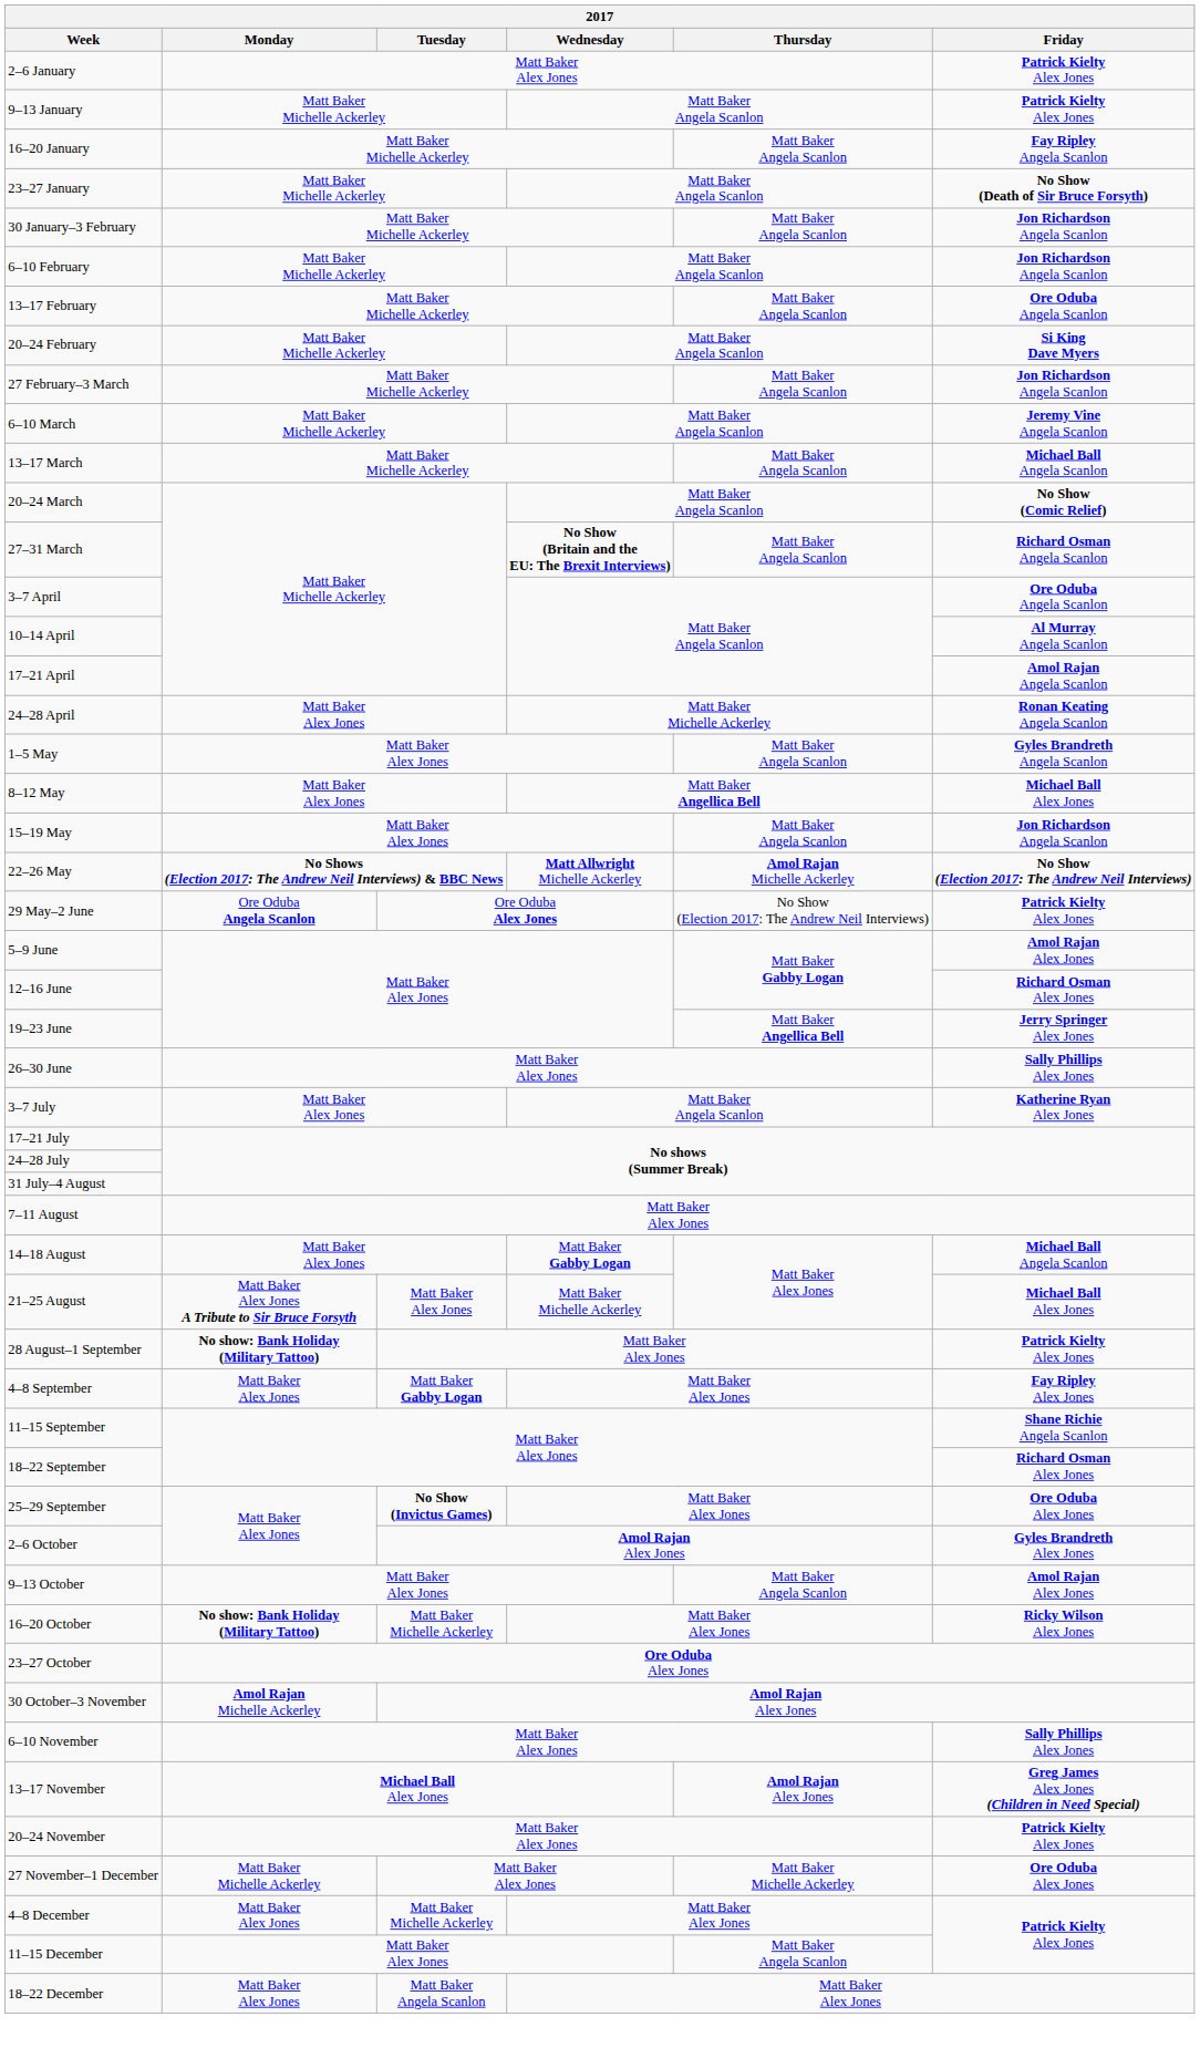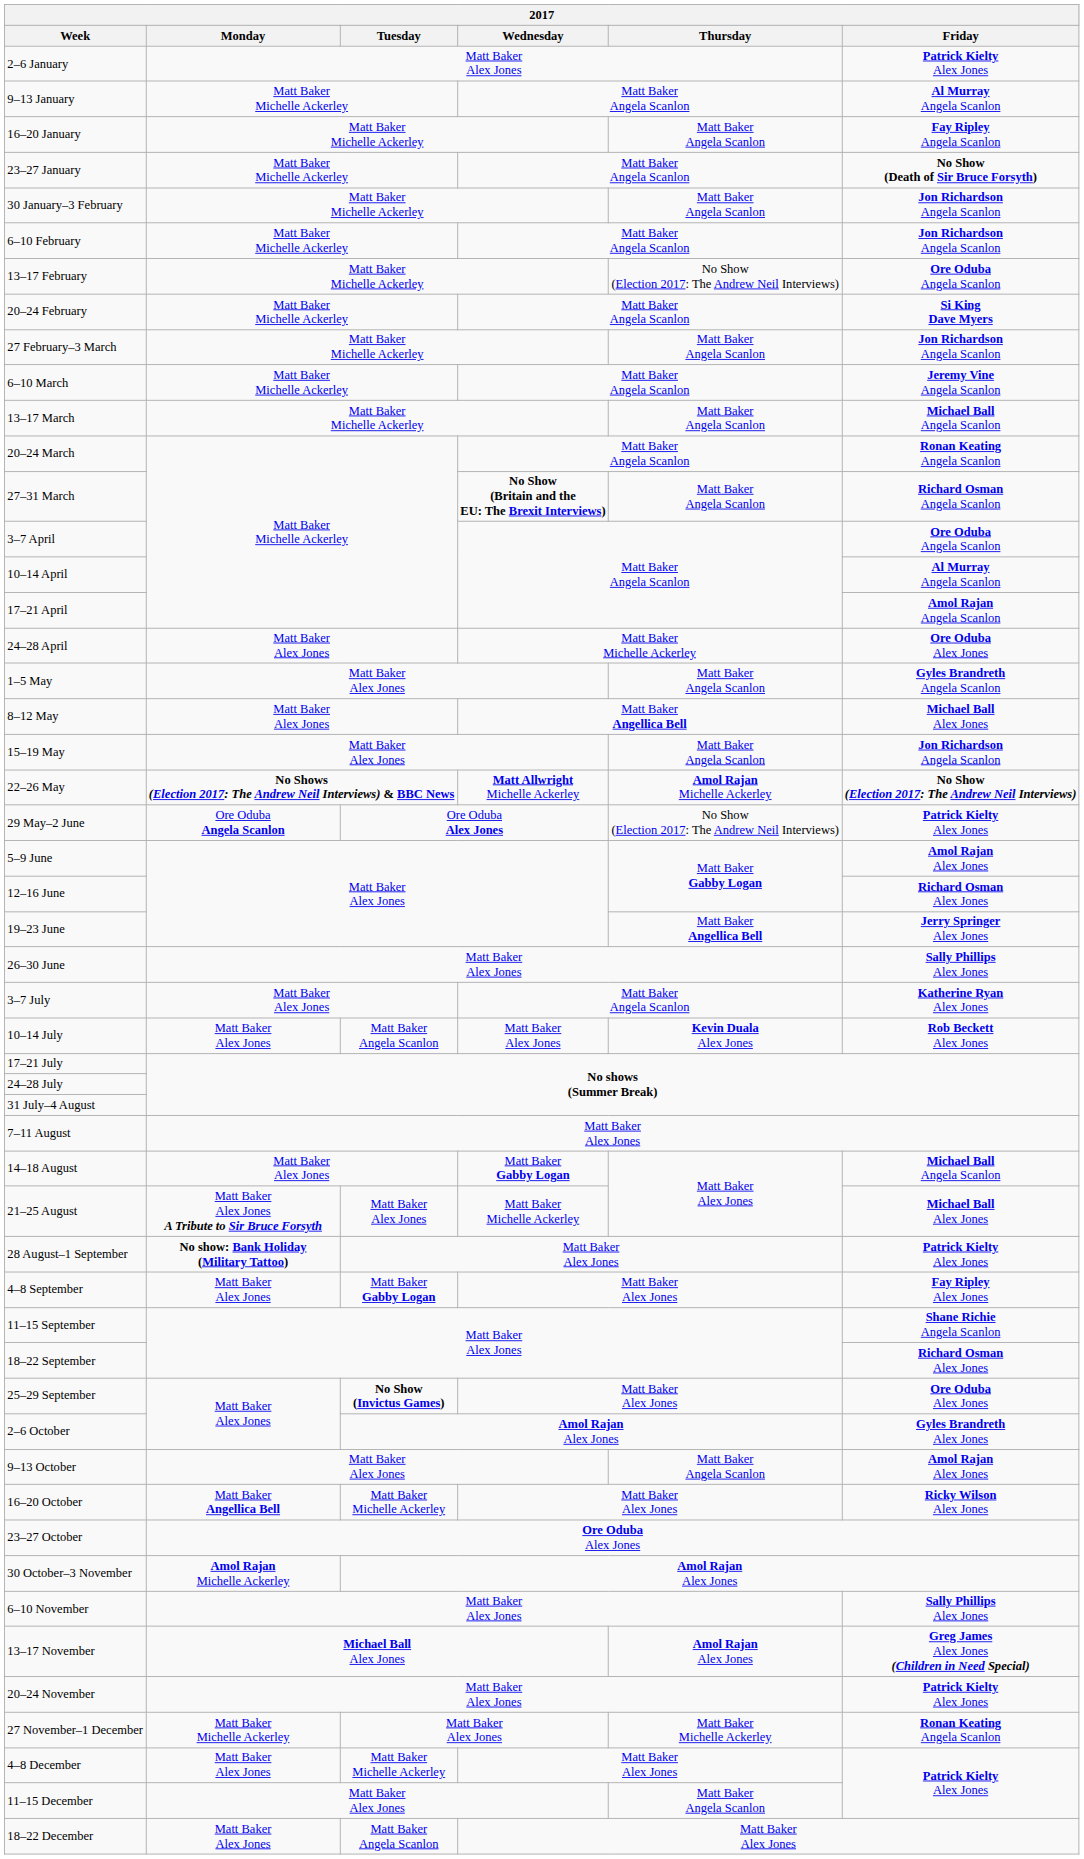 <table class="wikitable mw-collapsible" style="border:1px #aaa solid; font-size:90%;">
 <tr style="text-align:center; background:#b0c4de;">
 <th colspan=6>2017</th>
 </tr>
 <tr>
 <th>Week</th>
 <th>Monday</th>
 <th>Tuesday</th>
 <th>Wednesday</th>
 <th>Thursday</th>
 <th>Friday</th>
 </tr>
 <tr>
 <td>2–6 January</td>
 <td colspan="4" style="text-align:center;"><a href='#'>Matt Baker</a><br><a href='#'>Alex Jones</a></td>
 <td style="text-align:center;"><strong><a href='#'>Patrick Kielty</a></strong><br><a href='#'>Alex Jones</a></td>
 </tr>
 <tr>
 <td>9–13 January</td>
 <td colspan="2" style="text-align:center;"><a href='#'>Matt Baker</a><br><a href='#'>Michelle Ackerley</a></td>
 <td colspan="2" style="text-align:center;"><a href='#'>Matt Baker</a><br><a href='#'>Angela Scanlon</a></td>
-<td style="text-align:center;"><strong><a href='#'>Patrick Kielty</a></strong><br><a href='#'>Alex Jones</a></td>
+<td style="text-align:center;"><strong><a href='#'>Al Murray</a></strong><br><a href='#'>Angela Scanlon</a></td>
 </tr>
 <tr>
 <td>16–20 January</td>
 <td colspan="3" style="text-align:center;"><a href='#'>Matt Baker</a><br><a href='#'>Michelle Ackerley</a></td>
 <td style="text-align:center;"><a href='#'>Matt Baker</a><br><a href='#'>Angela Scanlon</a></td>
 <td style="text-align:center;"><strong><a href='#'>Fay Ripley</a></strong><br><a href='#'>Angela Scanlon</a></td>
 </tr>
 <tr>
 <td>23–27 January</td>
 <td colspan="2" style="text-align:center;"><a href='#'>Matt Baker</a><br><a href='#'>Michelle Ackerley</a></td>
 <td colspan="2" style="text-align:center;"><a href='#'>Matt Baker</a><br><a href='#'>Angela Scanlon</a></td>
 <td style="text-align:center;"><strong>No Show<br>(Death of <a href='#'>Sir Bruce Forsyth</a>)</strong></td>
 </tr>
 <tr>
 <td>30 January–3 February</td>
 <td colspan="3" style="text-align:center;"><a href='#'>Matt Baker</a><br><a href='#'>Michelle Ackerley</a></td>
 <td style="text-align:center;"><a href='#'>Matt Baker</a><br><a href='#'>Angela Scanlon</a></td>
 <td style="text-align:center;"><strong><a href='#'>Jon Richardson</a></strong><br><a href='#'>Angela Scanlon</a></td>
 </tr>
 <tr>
 <td>6–10 February</td>
 <td colspan="2" style="text-align:center;"><a href='#'>Matt Baker</a><br><a href='#'>Michelle Ackerley</a></td>
 <td colspan="2" style="text-align:center;"><a href='#'>Matt Baker</a><br><a href='#'>Angela Scanlon</a></td>
 <td style="text-align:center;"><strong><a href='#'>Jon Richardson</a></strong><br><a href='#'>Angela Scanlon</a></td>
 </tr>
 <tr>
 <td>13–17 February</td>
 <td colspan="3" style="text-align:center;"><a href='#'>Matt Baker</a><br><a href='#'>Michelle Ackerley</a></td>
-<td style="text-align:center;"><a href='#'>Matt Baker</a><br><a href='#'>Angela Scanlon</a></td>
+<td style="text-align:center;"></strong>No Show<br></em>(<a href='#'>Election 2017</a>: The <a href='#'>Andrew Neil</a> Interviews)</em></strong></td>
 <td style="text-align:center;"><strong><a href='#'>Ore Oduba</a></strong><br><a href='#'>Angela Scanlon</a></td>
 </tr>
 <tr>
 <td>20–24 February</td>
 <td colspan="2" style="text-align:center;"><a href='#'>Matt Baker</a><br><a href='#'>Michelle Ackerley</a></td>
 <td colspan="2" style="text-align:center;"><a href='#'>Matt Baker</a><br><a href='#'>Angela Scanlon</a></td>
 <td style="text-align:center;"><strong><a href='#'>Si King</a><br><a href='#'>Dave Myers</a></strong></td>
 </tr>
 <tr>
 <td>27 February–3 March</td>
 <td colspan="3" style="text-align:center;"><a href='#'>Matt Baker</a><br><a href='#'>Michelle Ackerley</a></td>
 <td style="text-align:center;"><a href='#'>Matt Baker</a><br><a href='#'>Angela Scanlon</a></td>
 <td style="text-align:center;"><strong><a href='#'>Jon Richardson</a></strong><br><a href='#'>Angela Scanlon</a></td>
 </tr>
 <tr>
 <td>6–10 March</td>
 <td colspan="2" style="text-align:center;"><a href='#'>Matt Baker</a><br><a href='#'>Michelle Ackerley</a></td>
 <td colspan="2" style="text-align:center;"><a href='#'>Matt Baker</a><br><a href='#'>Angela Scanlon</a></td>
 <td style="text-align:center;"><strong><a href='#'>Jeremy Vine</a></strong><br><a href='#'>Angela Scanlon</a></td>
 </tr>
 <tr>
 <td>13–17 March</td>
 <td colspan="3" style="text-align:center;"><a href='#'>Matt Baker</a><br><a href='#'>Michelle Ackerley</a></td>
 <td style="text-align:center;"><a href='#'>Matt Baker</a><br><a href='#'>Angela Scanlon</a></td>
 <td style="text-align:center;"><strong><a href='#'>Michael Ball</a></strong><br><a href='#'>Angela Scanlon</a></td>
 </tr>
 <tr>
 <td>20–24 March</td>
 <td rowspan="5" colspan="2" style="text-align:center;"><a href='#'>Matt Baker</a><br><a href='#'>Michelle Ackerley</a></td>
 <td colspan="2" style="text-align:center;"><a href='#'>Matt Baker</a><br><a href='#'>Angela Scanlon</a></td>
-<td style="text-align:center;"><strong>No Show<br>(<a href='#'>Comic Relief</a>)</strong></td>
+<td style="text-align:center;"><strong><a href='#'>Ronan Keating</a></strong><br><a href='#'>Angela Scanlon</a></td>
 </tr>
 <tr>
 <td>27–31 March</td>
 <td style="text-align:center;"><strong>No Show<br>(Britain and the <br> EU: The <a href='#'>Brexit Interviews</a>)</strong></td>
 <td style="text-align:center;"><a href='#'>Matt Baker</a><br><a href='#'>Angela Scanlon</a></td>
 <td style="text-align:center;"><strong><a href='#'>Richard Osman</a></strong><br><a href='#'>Angela Scanlon</a></td>
 </tr>
 <tr>
 <td>3–7 April</td>
 <td rowspan="3" colspan="2" style="text-align:center;"><a href='#'>Matt Baker</a><br><a href='#'>Angela Scanlon</a></td>
 <td style="text-align:center;"><strong><a href='#'>Ore Oduba</a></strong><br><a href='#'>Angela Scanlon</a></td>
 </tr>
 <tr>
 <td>10–14 April</td>
 <td style="text-align:center;"><strong><a href='#'>Al Murray</a></strong><br><a href='#'>Angela Scanlon</a></td>
 </tr>
 <tr>
 <td>17–21 April</td>
 <td style="text-align:center;"><strong><a href='#'>Amol Rajan</a></strong><br><a href='#'>Angela Scanlon</a></td>
 </tr>
 <tr>
 <td>24–28 April</td>
 <td colspan="2" style="text-align:center;"><a href='#'>Matt Baker</a><br><a href='#'>Alex Jones</a></td>
 <td colspan="2" style="text-align:center;"><a href='#'>Matt Baker</a><br><a href='#'>Michelle Ackerley</a></td>
-<td style="text-align:center;"><strong><a href='#'>Ronan Keating</a></strong><br><a href='#'>Angela Scanlon</a></td>
+<td align=center><strong><a href='#'>Ore Oduba</a></strong><br><a href='#'>Alex Jones</a></td>
 </tr>
 <tr>
 <td>1–5 May</td>
 <td colspan="3" style="text-align:center;"><a href='#'>Matt Baker</a><br><a href='#'>Alex Jones</a></td>
 <td style="text-align:center;"><a href='#'>Matt Baker</a><br><a href='#'>Angela Scanlon</a></td>
 <td style="text-align:center;"><strong><a href='#'>Gyles Brandreth</a></strong><br><a href='#'>Angela Scanlon</a></td>
 </tr>
 <tr>
 <td>8–12 May</td>
 <td colspan="2" style="text-align:center;"><a href='#'>Matt Baker</a><br><a href='#'>Alex Jones</a></td>
 <td colspan="2" style="text-align:center;"><a href='#'>Matt Baker</a><br><strong><a href='#'>Angellica Bell</a></strong></td>
 <td style="text-align:center;"><strong><a href='#'>Michael Ball</a></strong><br><a href='#'>Alex Jones</a></td>
 </tr>
 <tr>
 <td>15–19 May</td>
 <td colspan="3" style="text-align:center;"><a href='#'>Matt Baker</a><br><a href='#'>Alex Jones</a></td>
 <td style="text-align:center;"><a href='#'>Matt Baker</a><br><a href='#'>Angela Scanlon</a></td>
 <td style="text-align:center;"><strong><a href='#'>Jon Richardson</a></strong><br><a href='#'>Angela Scanlon</a></td>
 </tr>
 <tr>
 <td>22–26 May</td>
 <td colspan="2" style="text-align:center;"><strong>No Shows<br><em>(<a href='#'>Election 2017</a>: The <a href='#'>Andrew Neil</a> Interviews)</em> & <a href='#'>BBC News</a></strong></td>
 <td style="text-align:center;"><strong><a href='#'>Matt Allwright</a></strong><br><a href='#'>Michelle Ackerley</a></td>
 <td style="text-align:center;"><strong><a href='#'>Amol Rajan</a></strong><br><a href='#'>Michelle Ackerley</a></td>
 <td style="text-align:center;"><strong>No Show<br><em>(<a href='#'>Election 2017</a>: The <a href='#'>Andrew Neil</a> Interviews)<strong><em></td>
 </tr>
 <tr>
 <td>29 May–2 June</td>
 <td style="text-align:center;"></strong><a href='#'>Ore Oduba</a><strong><br><a href='#'>Angela Scanlon</a></td>
 <td colspan="2" style="text-align:center;"></strong><a href='#'>Ore Oduba</a><strong><br><a href='#'>Alex Jones</a></td>
 <td style="text-align:center;"></strong>No Show<br></em>(<a href='#'>Election 2017</a>: The <a href='#'>Andrew Neil</a> Interviews)</em></strong></td>
 <td style="text-align:center;"><strong><a href='#'>Patrick Kielty</a></strong><br><a href='#'>Alex Jones</a></td>
 </tr>
 <tr>
 <td>5–9 June</td>
 <td rowspan="3" colspan="3" style="text-align:center;"><a href='#'>Matt Baker</a><br><a href='#'>Alex Jones</a></td>
 <td rowspan="2" style="text-align:center;"><a href='#'>Matt Baker</a><br><strong><a href='#'>Gabby Logan</a></strong></td>
 <td style="text-align:center;"><strong><a href='#'>Amol Rajan</a></strong><br><a href='#'>Alex Jones</a></td>
 </tr>
 <tr>
 <td>12–16 June</td>
 <td style="text-align:center;"><strong><a href='#'>Richard Osman</a></strong><br><a href='#'>Alex Jones</a></td>
 </tr>
 <tr>
 <td>19–23 June</td>
 <td style="text-align:center;"><a href='#'>Matt Baker</a><br><strong><a href='#'>Angellica Bell</a></strong></td>
 <td style="text-align:center;"><strong><a href='#'>Jerry Springer</a></strong><br><a href='#'>Alex Jones</a></td>
 </tr>
 <tr>
 <td>26–30 June</td>
 <td colspan="4" style="text-align:center;"><a href='#'>Matt Baker</a><br><a href='#'>Alex Jones</a></td>
 <td style="text-align:center;"><strong><a href='#'>Sally Phillips</a></strong><br><a href='#'>Alex Jones</a></td>
 </tr>
 <tr>
 <td>3–7 July</td>
 <td colspan="2" style="text-align:center;"><a href='#'>Matt Baker</a><br><a href='#'>Alex Jones</a></td>
 <td colspan="2" style="text-align:center;"><a href='#'>Matt Baker</a><br><a href='#'>Angela Scanlon</a></td>
 <td style="text-align:center;"><strong><a href='#'>Katherine Ryan</a></strong><br><a href='#'>Alex Jones</a></td>
+</tr>
+<tr>
+<td>10–14 July</td>
+<td style="text-align:center;"><a href='#'>Matt Baker</a><br><a href='#'>Alex Jones</a></td>
+<td style="text-align:center;"><a href='#'>Matt Baker</a><br><a href='#'>Angela Scanlon</a></td>
+<td style="text-align:center;"><a href='#'>Matt Baker</a><br><a href='#'>Alex Jones</a></td>
+<td style="text-align:center;"><strong><a href='#'>Kevin Duala</a></strong><br><a href='#'>Alex Jones</a></td>
+<td style="text-align:center;"><strong><a href='#'>Rob Beckett</a></strong><br><a href='#'>Alex Jones</a></td>
 </tr>
 <tr>
 <td>17–21 July</td>
 <td rowspan="3" colspan="5" style="text-align:center;"><strong>No shows<br>(Summer Break)</strong></td>
 </tr>
 <tr>
 <td>24–28 July</td>
 </tr>
 <tr>
 <td>31 July–4 August</td>
 </tr>
 <tr>
 <td>7–11 August</td>
 <td colspan="5" style="text-align:center;"><a href='#'>Matt Baker</a><br><a href='#'>Alex Jones</a></td>
 </tr>
 <tr>
 <td>14–18 August</td>
 <td colspan="2" style="text-align:center;"><a href='#'>Matt Baker</a><br><a href='#'>Alex Jones</a></td>
 <td style="text-align:center;"><a href='#'>Matt Baker</a><br><strong><a href='#'>Gabby Logan</a></strong></td>
 <td rowspan="2" style="text-align:center;"><a href='#'>Matt Baker</a><br><a href='#'>Alex Jones</a></td>
 <td style="text-align:center;"><strong><a href='#'>Michael Ball</a></strong><br><a href='#'>Angela Scanlon</a></td>
 </tr>
 <tr>
 <td>21–25 August</td>
 <td style="text-align:center;"><a href='#'>Matt Baker</a><br><a href='#'>Alex Jones</a> <br> <strong><em>A Tribute to <a href='#'>Sir Bruce Forsyth</a></em></strong></td>
 <td style="text-align:center;"><a href='#'>Matt Baker</a><br><a href='#'>Alex Jones</a></td>
 <td style="text-align:center;"><a href='#'>Matt Baker</a><br><a href='#'>Michelle Ackerley</a></td>
 <td style="text-align:center;"><strong><a href='#'>Michael Ball</a></strong><br><a href='#'>Alex Jones</a></td>
 </tr>
 <tr>
 <td>28 August–1 September</td>
 <td style="text-align:center;"><strong>No show: <a href='#'>Bank Holiday</a><br>(<a href='#'>Military Tattoo</a>)</strong></td>
 <td colspan="3" style="text-align:center;"><a href='#'>Matt Baker</a><br><a href='#'>Alex Jones</a></td>
 <td style="text-align:center;"><strong><a href='#'>Patrick Kielty</a></strong><br><a href='#'>Alex Jones</a></td>
 </tr>
 <tr>
 <td>4–8 September</td>
 <td style="text-align:center;"><a href='#'>Matt Baker</a><br><a href='#'>Alex Jones</a></td>
 <td style="text-align:center;"><a href='#'>Matt Baker</a><br><strong><a href='#'>Gabby Logan</a></strong></td>
 <td colspan="2" style="text-align:center;"><a href='#'>Matt Baker</a><br><a href='#'>Alex Jones</a></td>
 <td style="text-align:center;"><strong><a href='#'>Fay Ripley</a></strong><br><a href='#'>Alex Jones</a></td>
 </tr>
 <tr>
 <td>11–15 September</td>
 <td rowspan="2" colspan="4" style="text-align:center;"><a href='#'>Matt Baker</a><br><a href='#'>Alex Jones</a></td>
 <td style="text-align:center;"><strong><a href='#'>Shane Richie</a></strong><br><a href='#'>Angela Scanlon</a></td>
 </tr>
 <tr>
 <td>18–22 September</td>
 <td style="text-align:center;"><strong><a href='#'>Richard Osman</a></strong><br><a href='#'>Alex Jones</a></td>
 </tr>
 <tr>
 <td>25–29 September</td>
 <td rowspan="2" style="text-align:center;"><a href='#'>Matt Baker</a><br><a href='#'>Alex Jones</a></td>
 <td style="text-align:center;"><strong>No Show<br>(<a href='#'>Invictus Games</a>)</strong></td>
 <td colspan="2" style="text-align:center;"><a href='#'>Matt Baker</a><br><a href='#'>Alex Jones</a></td>
 <td style="text-align:center;"><strong><a href='#'>Ore Oduba</a></strong><br><a href='#'>Alex Jones</a></td>
 </tr>
 <tr>
 <td>2–6 October</td>
 <td colspan="3" style="text-align:center;"><strong><a href='#'>Amol Rajan</a></strong><br><a href='#'>Alex Jones</a></td>
 <td style="text-align:center;"><strong><a href='#'>Gyles Brandreth</a></strong><br><a href='#'>Alex Jones</a></td>
 </tr>
 <tr>
 <td>9–13 October</td>
 <td colspan="3" style="text-align:center;"><a href='#'>Matt Baker</a><br><a href='#'>Alex Jones</a></td>
 <td style="text-align:center;"><a href='#'>Matt Baker</a><br><a href='#'>Angela Scanlon</a></td>
 <td style="text-align:center;"><strong><a href='#'>Amol Rajan</a></strong><br><a href='#'>Alex Jones</a></td>
 </tr>
 <tr>
 <td>16–20 October</td>
-<td style="text-align:center;"><strong>No show: <a href='#'>Bank Holiday</a><br>(<a href='#'>Military Tattoo</a>)</strong></td>
+<td style="text-align:center;"><a href='#'>Matt Baker</a><br><strong><a href='#'>Angellica Bell</a></strong></td>
 <td style="text-align:center;"><a href='#'>Matt Baker</a><br><a href='#'>Michelle Ackerley</a></td>
 <td colspan="2" style="text-align:center;"><a href='#'>Matt Baker</a><br><a href='#'>Alex Jones</a></td>
 <td style="text-align:center;"><strong><a href='#'>Ricky Wilson</a></strong><br><a href='#'>Alex Jones</a></td>
 </tr>
 <tr>
 <td>23–27 October</td>
 <td colspan="5" style="text-align:center;"><strong><a href='#'>Ore Oduba</a></strong><br><a href='#'>Alex Jones</a></td>
 </tr>
 <tr>
 <td>30 October–3 November</td>
 <td style="text-align:center;"><strong><a href='#'>Amol Rajan</a></strong><br><a href='#'>Michelle Ackerley</a></td>
 <td colspan="4" style="text-align:center;"><strong><a href='#'>Amol Rajan</a></strong><br><a href='#'>Alex Jones</a></td>
 </tr>
 <tr>
 <td>6–10 November</td>
 <td colspan="4" style="text-align:center;"><a href='#'>Matt Baker</a><br><a href='#'>Alex Jones</a></td>
 <td align=center><strong><a href='#'>Sally Phillips</a></strong><br><a href='#'>Alex Jones</a></td>
 </tr>
 <tr>
 <td>13–17 November</td>
 <td colspan="3" style="text-align:center;"><strong><a href='#'>Michael Ball</a></strong><br><a href='#'>Alex Jones</a></td>
 <td align=center><strong><a href='#'>Amol Rajan</a></strong><br><a href='#'>Alex Jones</a></td>
 <td align=center><strong><a href='#'>Greg James</a></strong><br><a href='#'>Alex Jones</a><br><strong><em>(<a href='#'>Children in Need</a> Special)</em></strong></td>
 </tr>
 <tr>
 <td>20–24 November</td>
 <td colspan="4" style="text-align:center;"><a href='#'>Matt Baker</a><br><a href='#'>Alex Jones</a></td>
 <td align=center><strong><a href='#'>Patrick Kielty</a></strong><br><a href='#'>Alex Jones</a></td>
 </tr>
 <tr>
 <td>27 November–1 December</td>
 <td align=center><a href='#'>Matt Baker</a><br><a href='#'>Michelle Ackerley</a></td>
 <td colspan="2" style="text-align:center;"><a href='#'>Matt Baker</a><br><a href='#'>Alex Jones</a></td>
 <td align=center><a href='#'>Matt Baker</a><br><a href='#'>Michelle Ackerley</a></td>
-<td align=center><strong><a href='#'>Ore Oduba</a></strong><br><a href='#'>Alex Jones</a></td>
+<td style="text-align:center;"><strong><a href='#'>Ronan Keating</a></strong><br><a href='#'>Angela Scanlon</a></td>
 </tr>
 <tr>
 <td>4–8 December</td>
 <td style="text-align:center;"><a href='#'>Matt Baker</a><br><a href='#'>Alex Jones</a></td>
 <td align=center><a href='#'>Matt Baker</a><br><a href='#'>Michelle Ackerley</a></td>
 <td colspan="2" style="text-align:center;"><a href='#'>Matt Baker</a><br><a href='#'>Alex Jones</a></td>
 <td rowspan="2" style="text-align:center;"><strong><a href='#'>Patrick Kielty</a></strong><br><a href='#'>Alex Jones</a></td>
 </tr>
 <tr>
 <td>11–15 December</td>
 <td colspan="3" style="text-align:center;"><a href='#'>Matt Baker</a><br><a href='#'>Alex Jones</a></td>
 <td style="text-align:center;"><a href='#'>Matt Baker</a><br><a href='#'>Angela Scanlon</a></td>
 </tr>
 <tr>
 <td>18–22 December</td>
 <td style="text-align:center;"><a href='#'>Matt Baker</a><br><a href='#'>Alex Jones</a></td>
 <td style="text-align:center;"><a href='#'>Matt Baker</a><br><a href='#'>Angela Scanlon</a></td>
 <td colspan="3" style="text-align:center;"><a href='#'>Matt Baker</a><br><a href='#'>Alex Jones</a></td>
 </tr>
 </table>
